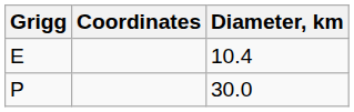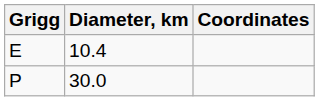 <table class="wikitable" align="center">
 <tr>
 <th>Grigg</th>
+<th>Diameter, km</th>
 <th class="unsortable">Coordinates</th>
-<th>Diameter, km</th>
 </tr>
 <tr>
 <td>E</td>
+<td>10.4</td>
 <td></td>
-<td>10.4</td>
 </tr>
 <tr>
 <td>P</td>
+<td>30.0</td>
 <td></td>
-<td>30.0</td>
 </tr>
 </table>
